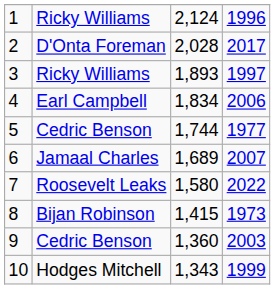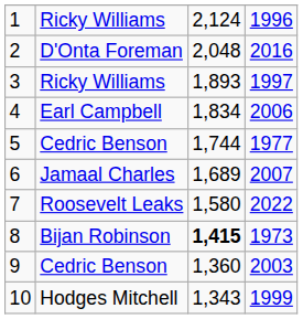 <table class="wikitable">
 <tr>
 </tr>
 <tr>
 <td>1</td>
 <td><a href='#'>Ricky Williams</a></td>
 <td>2,124</td>
 <td><a href='#'>1996</a></td>
 </tr>
 <tr>
 <td>2</td>
 <td><a href='#'>D'Onta Foreman</a></td>
-<td>2,028</td>
-<td><a href='#'>2017</a></td>
+<td>2,048</td>
+<td><a href='#'>2016</a></td>
 </tr>
 <tr>
 <td>3</td>
 <td><a href='#'>Ricky Williams</a></td>
 <td>1,893</td>
 <td><a href='#'>1997</a></td>
 </tr>
 <tr>
 <td>4</td>
 <td><a href='#'>Earl Campbell</a></td>
 <td>1,834</td>
 <td><a href='#'>2006</a></td>
 </tr>
 <tr>
 <td>5</td>
 <td><a href='#'>Cedric Benson</a></td>
 <td>1,744</td>
 <td><a href='#'>1977</a></td>
 </tr>
 <tr>
 <td>6</td>
 <td><a href='#'>Jamaal Charles</a></td>
 <td>1,689</td>
 <td><a href='#'>2007</a></td>
 </tr>
 <tr>
 <td>7</td>
 <td><a href='#'>Roosevelt Leaks</a></td>
 <td>1,580</td>
 <td><a href='#'>2022</a></td>
 </tr>
 <tr>
 <td>8</td>
 <td><a href='#'>Bijan Robinson</a></td>
-<td>1,415</td>
+<td><strong>1,415</strong></td>
 <td><a href='#'>1973</a></td>
 </tr>
 <tr>
 <td>9</td>
 <td><a href='#'>Cedric Benson</a></td>
 <td>1,360</td>
 <td><a href='#'>2003</a></td>
 </tr>
 <tr>
 <td>10</td>
 <td>Hodges Mitchell</td>
 <td>1,343</td>
 <td><a href='#'>1999</a></td>
 </tr>
 </table>
